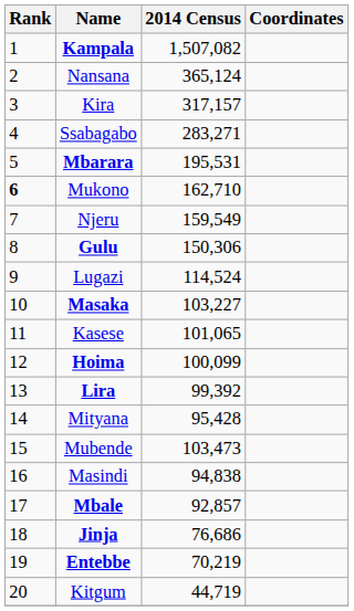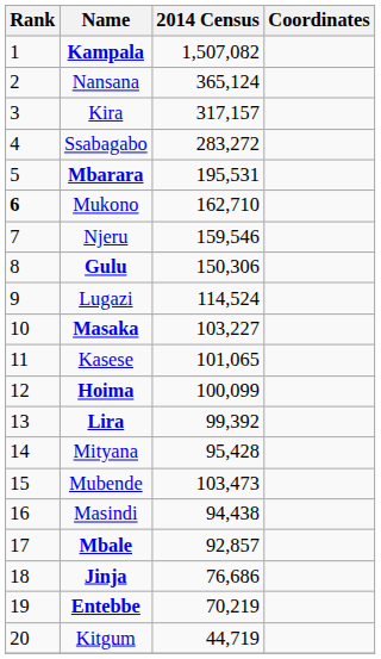 <table class="wikitable sortable">
 <tr>
 <th>Rank</th>
 <th>Name</th>
 <th>2014 Census</th>
 <th>Coordinates</th>
 </tr>
 <tr>
 <td>1</td>
 <td align=center><strong><a href='#'>Kampala</a></strong></td>
 <td align=right>1,507,082</td>
 <td></td>
 </tr>
 <tr>
 <td>2</td>
 <td align=center><a href='#'>Nansana</a></td>
 <td align=right>365,124</td>
 <td></td>
 </tr>
 <tr>
 <td>3</td>
 <td align=center><a href='#'>Kira</a></td>
 <td align=right>317,157</td>
 <td></td>
 </tr>
 <tr>
 <td>4</td>
 <td align=center><a href='#'>Ssabagabo</a></td>
-<td align=right>283,271</td>
+<td align=right>283,272</td>
 <td></td>
 </tr>
 <tr>
 <td>5</td>
 <td align=center><strong><a href='#'>Mbarara</a></strong></td>
 <td align=right>195,531</td>
 <td></td>
 </tr>
 <tr>
 <td><strong>6</strong></td>
 <td align=center><a href='#'>Mukono</a></td>
 <td align=right>162,710</td>
 <td></td>
 </tr>
 <tr>
 <td>7</td>
 <td align=center><a href='#'>Njeru</a></td>
-<td align=right>159,549</td>
+<td align=right>159,546</td>
 <td></td>
 </tr>
 <tr>
 <td>8</td>
 <td align=center><strong><a href='#'>Gulu</a></strong></td>
 <td align=right>150,306</td>
 <td></td>
 </tr>
 <tr>
 <td>9</td>
 <td align=center><a href='#'>Lugazi</a></td>
 <td align=right>114,524</td>
 <td></td>
 </tr>
 <tr>
 <td>10</td>
 <td align=center><strong><a href='#'>Masaka</a></strong></td>
 <td align=right>103,227</td>
 <td></td>
 </tr>
 <tr>
 <td>11</td>
 <td align=center><a href='#'>Kasese</a></td>
 <td align=right>101,065</td>
 <td></td>
 </tr>
 <tr>
 <td>12</td>
 <td align=center><strong><a href='#'>Hoima</a></strong></td>
 <td align=right>100,099</td>
 <td></td>
 </tr>
 <tr>
 <td>13</td>
 <td align=center><strong><a href='#'>Lira</a></strong></td>
 <td align=right>99,392</td>
 <td></td>
 </tr>
 <tr>
 <td>14</td>
 <td align=center><a href='#'>Mityana</a></td>
 <td align=right>95,428</td>
 <td></td>
 </tr>
 <tr>
 <td>15</td>
 <td align=center><a href='#'>Mubende</a></td>
 <td align=right>103,473</td>
 <td></td>
 </tr>
 <tr>
 <td>16</td>
 <td align=center><a href='#'>Masindi</a></td>
-<td align=right>94,838</td>
+<td align=right>94,438</td>
 <td></td>
 </tr>
 <tr>
 <td>17</td>
 <td align=center><strong><a href='#'>Mbale</a></strong></td>
 <td align=right>92,857</td>
 <td></td>
 </tr>
 <tr>
 <td>18</td>
 <td align=center><strong> <a href='#'>Jinja</a></strong></td>
 <td align=right>76,686</td>
 <td></td>
 </tr>
 <tr>
 <td>19</td>
 <td align=center><strong><a href='#'>Entebbe</a></strong></td>
 <td align=right>70,219</td>
 <td></td>
 </tr>
 <tr>
 <td>20</td>
 <td align=center><a href='#'>Kitgum</a></td>
 <td align=right>44,719</td>
 <td><br></td>
 </tr>
 <tr>
 </tr>
 </table>
